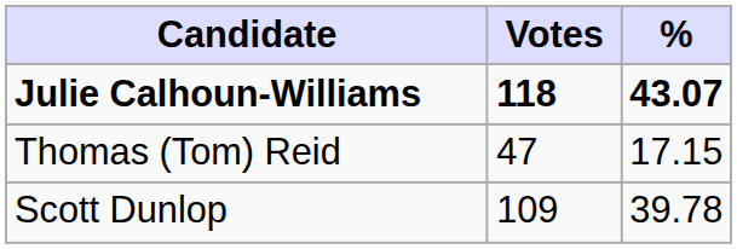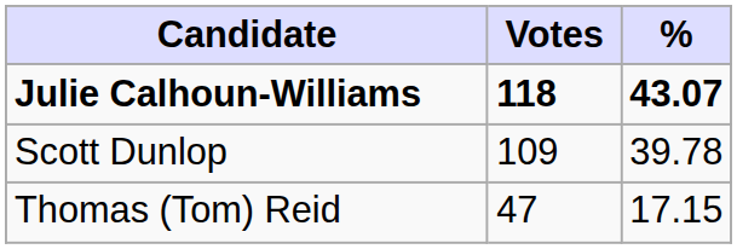 <table class="wikitable">
 <tr>
 <th style="background:#ddf; width:200px;">Candidate</th>
 <th style="background:#ddf; width:50px;">Votes</th>
 <th style="background:#ddf; width:30px;">%</th>
 </tr>
 <tr>
 <td><strong>Julie Calhoun-Williams</strong></td>
 <td><strong>118</strong></td>
 <td><strong>43.07</strong></td>
 </tr>
 <tr>
+<td>Scott Dunlop</td>
+<td>109</td>
+<td>39.78</td>
+</tr>
+<tr>
 <td>Thomas (Tom) Reid</td>
 <td>47</td>
 <td>17.15</td>
 </tr>
-<tr>
-<td>Scott Dunlop</td>
-<td>109</td>
-<td>39.78</td>
-</tr>
 </table>
